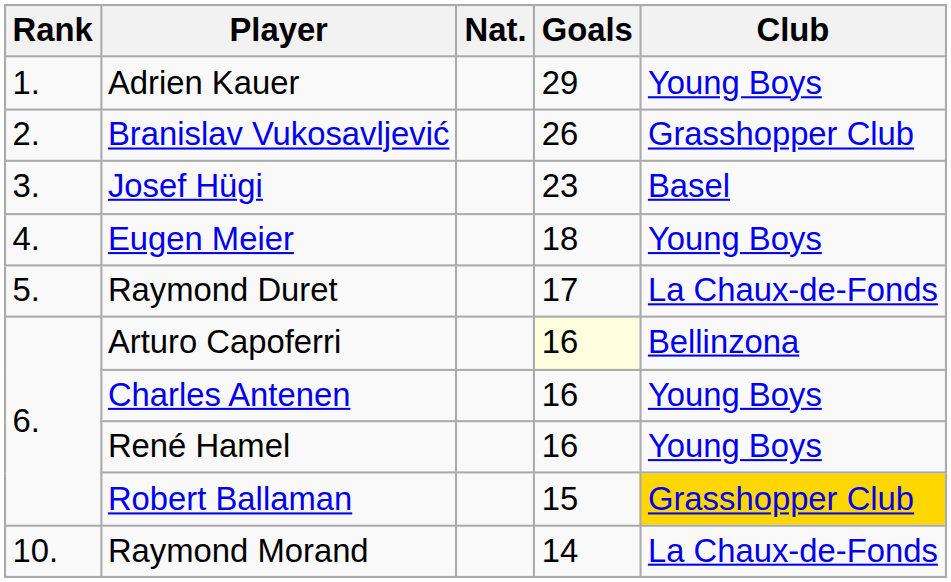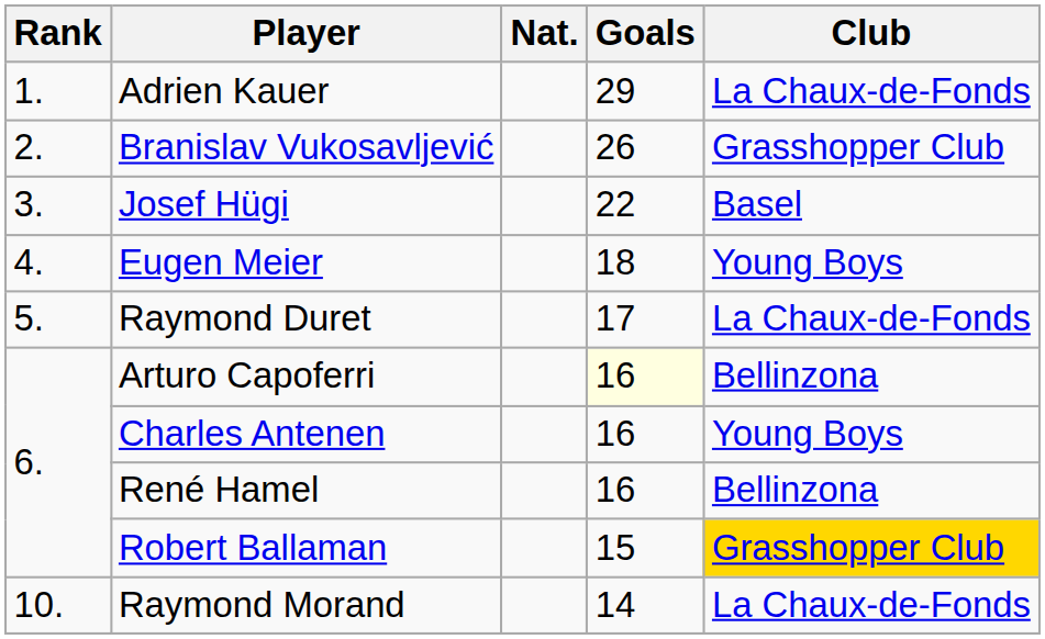 <table class="wikitable sortable">
 <tr>
 <th>Rank</th>
 <th>Player</th>
 <th>Nat.</th>
 <th>Goals</th>
 <th>Club</th>
 </tr>
 <tr>
 <td>1.</td>
 <td>Adrien Kauer</td>
 <td></td>
 <td>29</td>
-<td><a href='#'>Young Boys</a></td>
+<td><a href='#'>La Chaux-de-Fonds</a></td>
 </tr>
 <tr>
 <td>2.</td>
 <td><a href='#'>Branislav Vukosavljević</a></td>
 <td></td>
 <td>26</td>
 <td><a href='#'>Grasshopper Club</a></td>
 </tr>
 <tr>
 <td>3.</td>
 <td><a href='#'>Josef Hügi</a></td>
 <td></td>
-<td>23</td>
+<td>22</td>
 <td><a href='#'>Basel</a></td>
 </tr>
 <tr>
 <td>4.</td>
 <td><a href='#'>Eugen Meier</a></td>
 <td></td>
 <td>18</td>
 <td><a href='#'>Young Boys</a></td>
 </tr>
 <tr>
 <td>5.</td>
 <td>Raymond Duret</td>
 <td></td>
 <td>17</td>
 <td><a href='#'>La Chaux-de-Fonds</a></td>
 </tr>
 <tr>
 <td rowspan=4>6.</td>
 <td>Arturo Capoferri</td>
 <td></td>
 <td style="background: lightyellow;">16</td>
 <td><a href='#'>Bellinzona</a></td>
 </tr>
 <tr>
 <td><a href='#'>Charles Antenen</a></td>
 <td></td>
 <td>16</td>
 <td><a href='#'>Young Boys</a></td>
 </tr>
 <tr>
 <td>René Hamel</td>
 <td></td>
 <td>16</td>
-<td><a href='#'>Young Boys</a></td>
+<td><a href='#'>Bellinzona</a></td>
 </tr>
 <tr>
 <td><a href='#'>Robert Ballaman</a></td>
 <td></td>
 <td>15</td>
 <td style="background: gold;"><a href='#'>Grasshopper Club</a></td>
 </tr>
 <tr>
 <td>10.</td>
 <td>Raymond Morand</td>
 <td></td>
 <td>14</td>
 <td><a href='#'>La Chaux-de-Fonds</a></td>
 </tr>
 <tr>
 </tr>
 </table>
